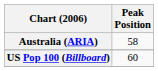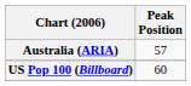 <table class="wikitable plainrowheaders sortable">
 <tr>
 <th align="left">Chart (2006)</th>
 <th align="left">Peak<br>Position</th>
 </tr>
 <tr>
 <th scope="row">Australia (<a href='#'>ARIA</a>)</th>
-<td align="center">58</td>
+<td align="center">57</td>
 </tr>
 <tr>
 </tr>
 <tr>
 </tr>
 <tr>
 </tr>
 <tr>
 </tr>
 <tr>
 </tr>
 <tr>
 </tr>
 <tr>
 <th scope="row">US <a href='#'>Pop 100</a> (<em><a href='#'>Billboard</a></em>)</th>
 <td align="center">60</td>
 </tr>
 <tr>
 </tr>
 </table>
